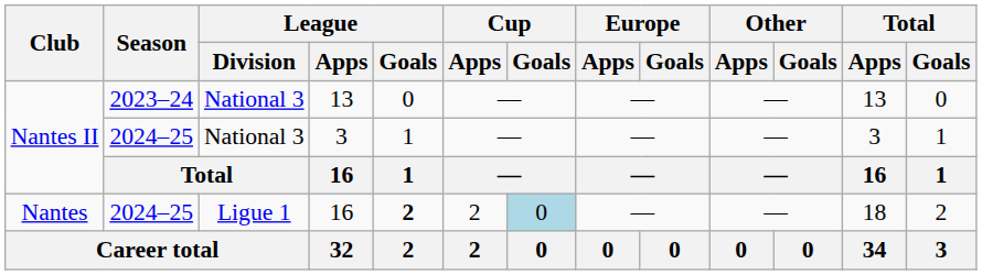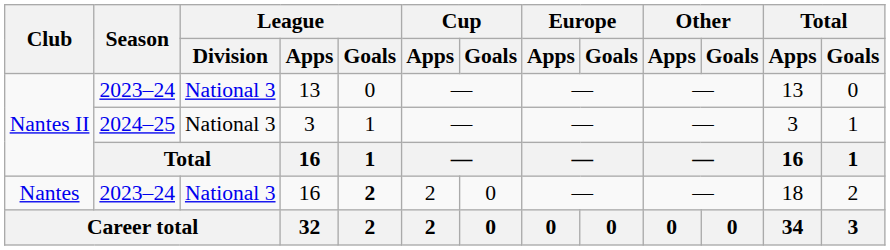 <table class="wikitable" style="text-align:center">
 <tr>
 <th rowspan="2">Club</th>
 <th rowspan="2">Season</th>
 <th colspan="3">League</th>
 <th colspan="2">Cup</th>
 <th colspan="2">Europe</th>
 <th colspan="2">Other</th>
 <th colspan="2">Total</th>
 </tr>
 <tr>
 <th>Division</th>
 <th>Apps</th>
 <th>Goals</th>
 <th>Apps</th>
 <th>Goals</th>
 <th>Apps</th>
 <th>Goals</th>
 <th>Apps</th>
 <th>Goals</th>
 <th>Apps</th>
 <th>Goals</th>
 </tr>
 <tr>
 <td rowspan="3"><a href='#'>Nantes II</a></td>
 <td><a href='#'>2023–24</a></td>
 <td><a href='#'>National 3</a></td>
 <td>13</td>
 <td>0</td>
 <td colspan="2">—</td>
 <td colspan="2">—</td>
 <td colspan="2">—</td>
 <td>13</td>
 <td>0</td>
 </tr>
 <tr>
 <td><a href='#'>2024–25</a></td>
 <td>National 3</td>
 <td>3</td>
 <td>1</td>
 <td colspan="2">—</td>
 <td colspan="2">—</td>
 <td colspan="2">—</td>
 <td>3</td>
 <td>1</td>
 </tr>
 <tr>
 <th colspan="2">Total</th>
 <th>16</th>
 <th>1</th>
 <th colspan="2">—</th>
 <th colspan="2">—</th>
 <th colspan="2">—</th>
 <th>16</th>
 <th>1</th>
 </tr>
 <tr>
 <td><a href='#'>Nantes</a></td>
-<td><a href='#'>2024–25</a></td>
-<td><a href='#'>Ligue 1</a></td>
+<td><a href='#'>2023–24</a></td>
+<td><a href='#'>National 3</a></td>
 <td>16</td>
 <td><strong>2</strong></td>
 <td>2</td>
-<td style="background: lightblue;">0</td>
+<td>0</td>
 <td colspan="2">—</td>
 <td colspan="2">—</td>
 <td>18</td>
 <td>2</td>
 </tr>
 <tr>
 <th colspan="3">Career total</th>
 <th>32</th>
 <th>2</th>
 <th>2</th>
 <th>0</th>
 <th>0</th>
 <th>0</th>
 <th>0</th>
 <th>0</th>
 <th>34</th>
 <th>3</th>
 </tr>
 </table>
